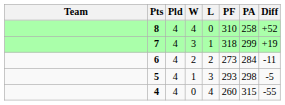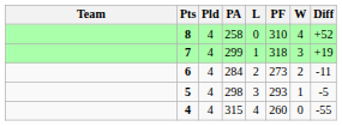 <table class=wikitable style="text-align:center">
 <tr>
 <th width=220>Team</th>
 <th width=20>Pts</th>
 <th width=20>Pld</th>
-<th width=20>W</th>
+<th width=20>PA</th>
 <th width=20>L</th>
 <th width=20>PF</th>
-<th width=20>PA</th>
+<th width=20>W</th>
 <th width=25>Diff</th>
 </tr>
 <tr bgcolor=#aaffaa>
 <td align=left></td>
 <td><strong>8</strong></td>
 <td>4</td>
-<td>4</td>
+<td>258</td>
 <td>0</td>
 <td>310</td>
-<td>258</td>
+<td>4</td>
 <td>+52</td>
 </tr>
 <tr bgcolor=#aaffaa>
 <td align=left></td>
 <td><strong>7</strong></td>
 <td>4</td>
-<td>3</td>
+<td>299</td>
 <td>1</td>
 <td>318</td>
-<td>299</td>
+<td>3</td>
 <td>+19</td>
 </tr>
 <tr bgcolor=>
 <td align=left></td>
 <td><strong>6</strong></td>
 <td>4</td>
-<td>2</td>
+<td>284</td>
 <td>2</td>
 <td>273</td>
-<td>284</td>
+<td>2</td>
 <td>-11</td>
 </tr>
 <tr bgcolor=>
 <td align=left></td>
 <td><strong>5</strong></td>
 <td>4</td>
-<td>1</td>
+<td>298</td>
 <td>3</td>
 <td>293</td>
-<td>298</td>
+<td>1</td>
 <td>-5</td>
 </tr>
 <tr bgcolor=>
 <td align=left><br></td>
 <td><strong>4</strong></td>
 <td>4</td>
-<td>0</td>
+<td>315</td>
 <td>4</td>
 <td>260</td>
-<td>315</td>
+<td>0</td>
 <td>-55</td>
 </tr>
 </table>
